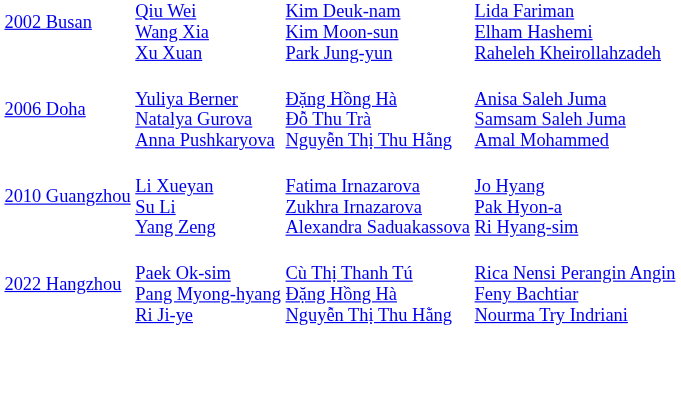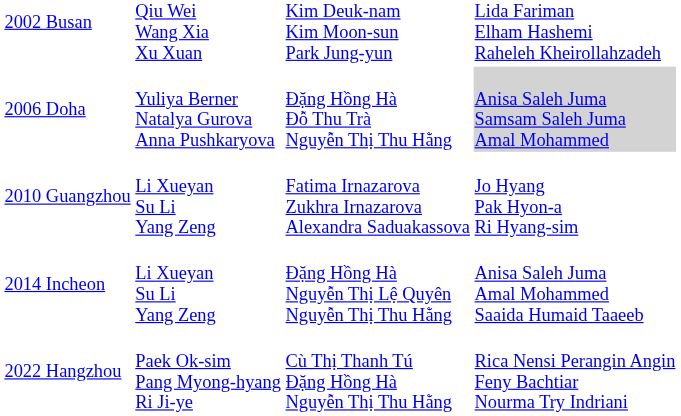 <table>
 <tr>
 <td><a href='#'>2002 Busan</a></td>
 <td><br><a href='#'>Qiu Wei</a><br><a href='#'>Wang Xia</a><br><a href='#'>Xu Xuan</a></td>
 <td><br><a href='#'>Kim Deuk-nam</a><br><a href='#'>Kim Moon-sun</a><br><a href='#'>Park Jung-yun</a></td>
 <td><br><a href='#'>Lida Fariman</a><br><a href='#'>Elham Hashemi</a><br><a href='#'>Raheleh Kheirollahzadeh</a></td>
 </tr>
 <tr>
 <td><a href='#'>2006 Doha</a></td>
 <td><br><a href='#'>Yuliya Berner</a><br><a href='#'>Natalya Gurova</a><br><a href='#'>Anna Pushkaryova</a></td>
 <td><br><a href='#'>Đặng Hồng Hà</a><br><a href='#'>Đỗ Thu Trà</a><br><a href='#'>Nguyễn Thị Thu Hằng</a></td>
-<td><br><a href='#'>Anisa Saleh Juma</a><br><a href='#'>Samsam Saleh Juma</a><br><a href='#'>Amal Mohammed</a></td>
+<td style="background: lightgrey;"><br><a href='#'>Anisa Saleh Juma</a><br><a href='#'>Samsam Saleh Juma</a><br><a href='#'>Amal Mohammed</a></td>
 </tr>
 <tr>
 <td><a href='#'>2010 Guangzhou</a></td>
 <td><br><a href='#'>Li Xueyan</a><br><a href='#'>Su Li</a><br><a href='#'>Yang Zeng</a></td>
 <td><br><a href='#'>Fatima Irnazarova</a><br><a href='#'>Zukhra Irnazarova</a><br><a href='#'>Alexandra Saduakassova</a></td>
 <td><br><a href='#'>Jo Hyang</a><br><a href='#'>Pak Hyon-a</a><br><a href='#'>Ri Hyang-sim</a></td>
 </tr>
 <tr>
+<td><a href='#'>2014 Incheon</a></td>
+<td><br><a href='#'>Li Xueyan</a><br><a href='#'>Su Li</a><br><a href='#'>Yang Zeng</a></td>
+<td><br><a href='#'>Đặng Hồng Hà</a><br><a href='#'>Nguyễn Thị Lệ Quyên</a><br><a href='#'>Nguyễn Thị Thu Hằng</a></td>
+<td><br><a href='#'>Anisa Saleh Juma</a><br><a href='#'>Amal Mohammed</a><br><a href='#'>Saaida Humaid Taaeeb</a></td>
+</tr>
+<tr>
 <td><a href='#'>2022 Hangzhou</a></td>
 <td><br><a href='#'>Paek Ok-sim</a><br><a href='#'>Pang Myong-hyang</a><br><a href='#'>Ri Ji-ye</a></td>
 <td><br><a href='#'>Cù Thị Thanh Tú</a><br><a href='#'>Đặng Hồng Hà</a><br><a href='#'>Nguyễn Thị Thu Hằng</a></td>
 <td><br><a href='#'>Rica Nensi Perangin Angin</a><br><a href='#'>Feny Bachtiar</a><br><a href='#'>Nourma Try Indriani</a></td>
 </tr>
 </table>
